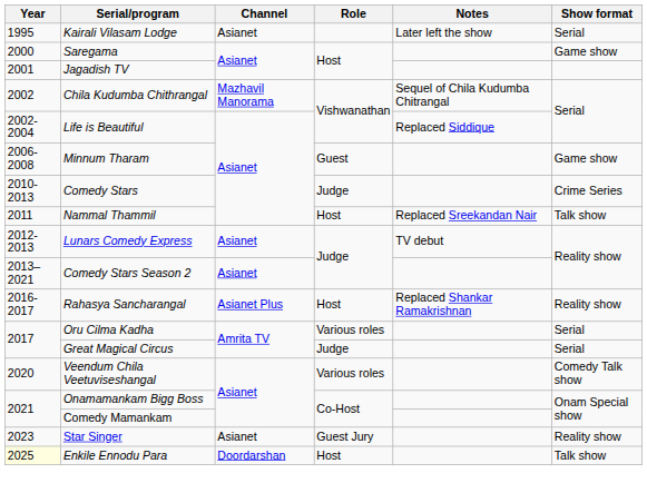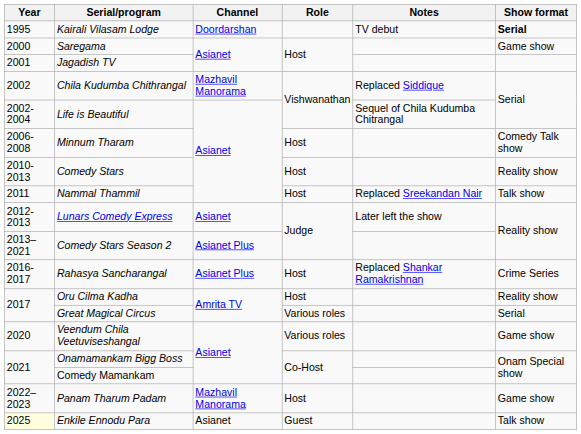 <table class="wikitable">
 <tr>
 <th>Year</th>
 <th>Serial/program</th>
 <th>Channel</th>
 <th>Role</th>
 <th>Notes</th>
 <th>Show format</th>
 </tr>
 <tr>
 <td>1995</td>
 <td><em>Kairali Vilasam Lodge</em></td>
-<td>Asianet</td>
+<td><a href='#'>Doordarshan</a></td>
 <td></td>
-<td>Later left the show</td>
-<td>Serial</td>
+<td>TV debut</td>
+<td><strong>Serial</strong></td>
 </tr>
 <tr>
 <td>2000</td>
 <td><em>Saregama</em></td>
 <td rowspan="2"><a href='#'>Asianet</a></td>
 <td rowspan="2">Host</td>
 <td></td>
 <td>Game show</td>
 </tr>
 <tr>
 <td>2001</td>
 <td><em>Jagadish TV</em></td>
 <td></td>
 <td></td>
 </tr>
 <tr>
 <td>2002</td>
 <td><em>Chila Kudumba Chithrangal</em></td>
 <td><a href='#'>Mazhavil Manorama</a></td>
 <td rowspan="2">Vishwanathan</td>
-<td>Sequel of Chila Kudumba Chitrangal</td>
+<td>Replaced <a href='#'>Siddique</a></td>
 <td rowspan=2>Serial</td>
 </tr>
 <tr>
 <td>2002-2004</td>
 <td><em>Life is Beautiful</em></td>
 <td rowspan="4"><a href='#'>Asianet</a></td>
-<td>Replaced <a href='#'>Siddique</a></td>
+<td>Sequel of Chila Kudumba Chitrangal</td>
 </tr>
 <tr>
 <td>2006-2008</td>
 <td><em>Minnum Tharam</em></td>
-<td>Guest</td>
+<td>Host</td>
 <td></td>
-<td>Game show</td>
+<td>Comedy Talk show</td>
 </tr>
 <tr>
 <td>2010-2013</td>
 <td><em>Comedy Stars</em></td>
-<td>Judge</td>
+<td>Host</td>
 <td></td>
-<td>Crime Series</td>
+<td>Reality show</td>
 </tr>
 <tr>
 <td>2011</td>
 <td><em>Nammal Thammil</em></td>
 <td>Host</td>
 <td>Replaced <a href='#'>Sreekandan Nair</a></td>
 <td>Talk show</td>
 </tr>
 <tr>
 <td>2012-2013</td>
 <td><em><a href='#'>Lunars Comedy Express</a></em></td>
 <td><a href='#'>Asianet</a></td>
 <td rowspan="2">Judge</td>
-<td>TV debut</td>
+<td>Later left the show</td>
 <td rowspan="2">Reality show</td>
 </tr>
 <tr>
 <td>2013–2021</td>
 <td><em>Comedy Stars Season 2</em></td>
-<td><a href='#'>Asianet</a></td>
+<td><a href='#'>Asianet Plus</a></td>
 <td></td>
 </tr>
 <tr>
 <td>2016-2017</td>
 <td><em>Rahasya Sancharangal</em></td>
 <td><a href='#'>Asianet Plus</a></td>
 <td>Host</td>
 <td>Replaced <a href='#'>Shankar Ramakrishnan</a></td>
-<td>Reality show</td>
+<td>Crime Series</td>
 </tr>
 <tr>
 <td rowspan=2>2017</td>
 <td><em> Oru Cilma Kadha</em></td>
 <td rowspan="2"><a href='#'>Amrita TV</a></td>
-<td>Various roles</td>
+<td>Host</td>
 <td></td>
-<td>Serial</td>
+<td>Reality show</td>
 </tr>
 <tr>
 <td><em>Great Magical Circus</em></td>
-<td>Judge</td>
+<td>Various roles</td>
 <td></td>
 <td>Serial</td>
 </tr>
 <tr>
 <td>2020</td>
 <td><em>Veendum Chila Veetuviseshangal</em></td>
 <td rowspan="3"><a href='#'>Asianet</a></td>
 <td>Various roles</td>
 <td></td>
-<td>Comedy Talk show</td>
+<td>Game show</td>
 </tr>
 <tr>
 <td Rowspan=2>2021</td>
 <td><em>Onamamankam Bigg Boss</em></td>
 <td rowspan="2">Co-Host</td>
 <td></td>
 <td rowspan=2>Onam Special show</td>
 </tr>
 <tr>
 <td>Comedy Mamankam</td>
 <td></td>
 </tr>
 <tr>
-<td>2023</td>
-<td><a href='#'>Star Singer</a></td>
-<td>Asianet</td>
-<td>Guest Jury</td>
+<td>2022–2023</td>
+<td><em>Panam Tharum Padam</em></td>
+<td><a href='#'>Mazhavil Manorama</a></td>
+<td>Host</td>
 <td></td>
-<td>Reality show</td>
+<td>Game show</td>
 </tr>
 <tr>
 <td style="background: lightyellow;">2025</td>
 <td><em>Enkile Ennodu Para</em></td>
-<td><a href='#'>Doordarshan</a></td>
-<td>Host</td>
+<td>Asianet</td>
+<td>Guest</td>
 <td></td>
 <td>Talk show</td>
 </tr>
 </table>
